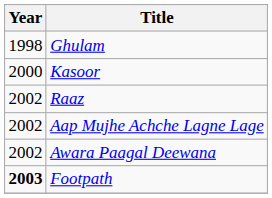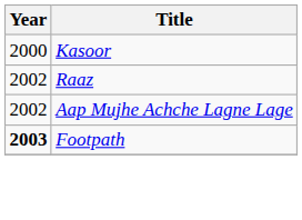 <table class="wikitable sortable">
 <tr>
 <th>Year</th>
 <th>Title</th>
-</tr>
-<tr>
-<td>1998</td>
-<td><em><a href='#'>Ghulam</a></em></td>
 </tr>
 <tr>
 <td>2000</td>
 <td><em><a href='#'>Kasoor</a></em></td>
 </tr>
 <tr>
 <td>2002</td>
 <td><em><a href='#'>Raaz</a></em></td>
 </tr>
 <tr>
 <td>2002</td>
 <td><em><a href='#'>Aap Mujhe Achche Lagne Lage</a></em></td>
 </tr>
 <tr>
-<td>2002</td>
-<td><em><a href='#'>Awara Paagal Deewana</a></em></td>
-</tr>
-<tr>
 <td><strong>2003</strong></td>
 <td><em><a href='#'>Footpath</a></em></td>
 </tr>
 <tr>
 </tr>
 </table>
